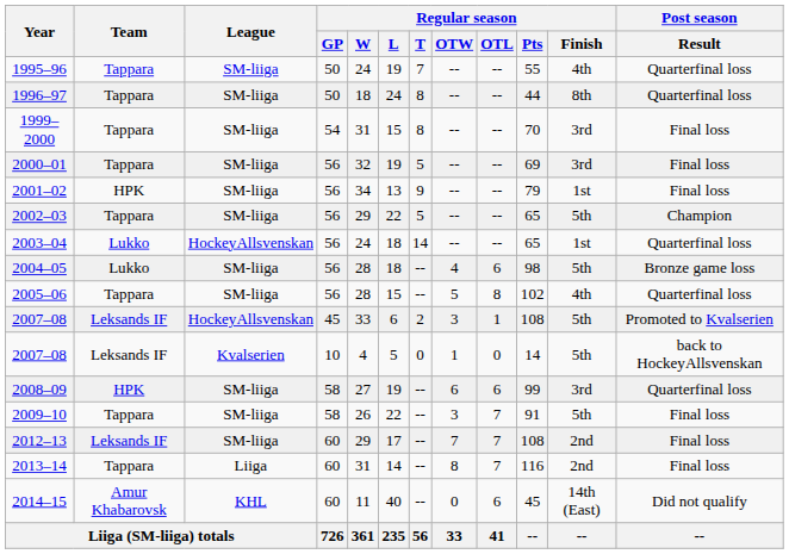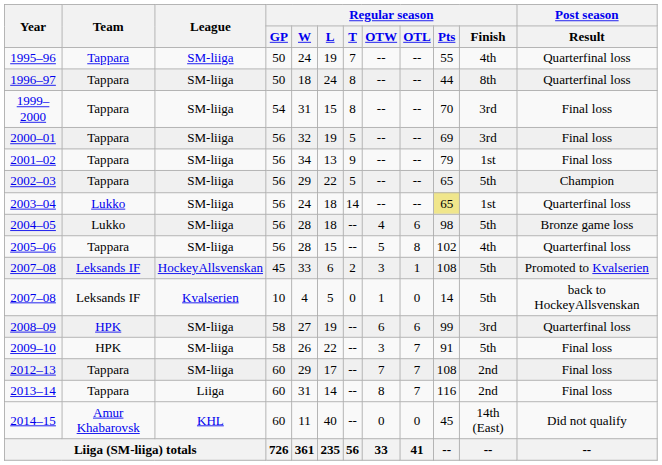 <table class="wikitable" style="font-size: 95%; text-align:center; width:50em">
 <tr>
 <th rowspan="2">Year</th>
 <th rowspan="2">Team</th>
 <th rowspan="2">League</th>
 <th colspan="8"><a href='#'>Regular season</a></th>
 <th colspan="1"><a href='#'>Post season</a></th>
 </tr>
 <tr>
 <th><a href='#'>GP</a></th>
 <th><a href='#'>W</a></th>
 <th><a href='#'>L</a></th>
 <th><a href='#'>T</a></th>
 <th><a href='#'>OTW</a></th>
 <th><a href='#'>OTL</a></th>
 <th><a href='#'>Pts</a></th>
 <th>Finish</th>
 <th>Result</th>
 </tr>
 <tr>
 <td><a href='#'>1995–96</a></td>
 <td><a href='#'>Tappara</a></td>
 <td><a href='#'>SM-liiga</a></td>
 <td>50</td>
 <td>24</td>
 <td>19</td>
 <td>7</td>
 <td>--</td>
 <td>--</td>
 <td>55</td>
 <td>4th</td>
 <td>Quarterfinal loss</td>
 </tr>
 <tr bgcolor="#f0f0f0">
 <td><a href='#'>1996–97</a></td>
 <td>Tappara</td>
 <td>SM-liiga</td>
 <td>50</td>
 <td>18</td>
 <td>24</td>
 <td>8</td>
 <td>--</td>
 <td>--</td>
 <td>44</td>
 <td>8th</td>
 <td>Quarterfinal loss</td>
 </tr>
 <tr>
 <td><a href='#'>1999–2000</a></td>
 <td>Tappara</td>
 <td>SM-liiga</td>
 <td>54</td>
 <td>31</td>
 <td>15</td>
 <td>8</td>
 <td>--</td>
 <td>--</td>
 <td>70</td>
 <td>3rd</td>
 <td>Final loss</td>
 </tr>
 <tr bgcolor="#f0f0f0">
 <td><a href='#'>2000–01</a></td>
 <td>Tappara</td>
 <td>SM-liiga</td>
 <td>56</td>
 <td>32</td>
 <td>19</td>
 <td>5</td>
 <td>--</td>
 <td>--</td>
 <td>69</td>
 <td>3rd</td>
 <td>Final loss</td>
 </tr>
 <tr>
 <td><a href='#'>2001–02</a></td>
-<td>HPK</td>
+<td>Tappara</td>
 <td>SM-liiga</td>
 <td>56</td>
 <td>34</td>
 <td>13</td>
 <td>9</td>
 <td>--</td>
 <td>--</td>
 <td>79</td>
 <td>1st</td>
 <td>Final loss</td>
 </tr>
 <tr bgcolor="#f0f0f0">
 <td><a href='#'>2002–03</a></td>
 <td>Tappara</td>
 <td>SM-liiga</td>
 <td>56</td>
 <td>29</td>
 <td>22</td>
 <td>5</td>
 <td>--</td>
 <td>--</td>
 <td>65</td>
 <td>5th</td>
 <td>Champion</td>
 </tr>
 <tr>
 <td><a href='#'>2003–04</a></td>
 <td><a href='#'>Lukko</a></td>
-<td><a href='#'>HockeyAllsvenskan</a></td>
+<td>SM-liiga</td>
 <td>56</td>
 <td>24</td>
 <td>18</td>
 <td>14</td>
 <td>--</td>
 <td>--</td>
-<td>65</td>
+<td style="background: khaki;">65</td>
 <td>1st</td>
 <td>Quarterfinal loss</td>
 </tr>
 <tr bgcolor="#f0f0f0">
 <td><a href='#'>2004–05</a></td>
 <td>Lukko</td>
 <td>SM-liiga</td>
 <td>56</td>
 <td>28</td>
 <td>18</td>
 <td>--</td>
 <td>4</td>
 <td>6</td>
 <td>98</td>
 <td>5th</td>
 <td>Bronze game loss</td>
 </tr>
 <tr>
 <td><a href='#'>2005–06</a></td>
 <td>Tappara</td>
 <td>SM-liiga</td>
 <td>56</td>
 <td>28</td>
 <td>15</td>
 <td>--</td>
 <td>5</td>
 <td>8</td>
 <td>102</td>
 <td>4th</td>
 <td>Quarterfinal loss</td>
 </tr>
 <tr bgcolor="#f0f0f0">
 <td><a href='#'>2007–08</a></td>
 <td><a href='#'>Leksands IF</a></td>
 <td><a href='#'>HockeyAllsvenskan</a></td>
 <td>45</td>
 <td>33</td>
 <td>6</td>
 <td>2</td>
 <td>3</td>
 <td>1</td>
 <td>108</td>
 <td>5th</td>
 <td>Promoted to <a href='#'>Kvalserien</a></td>
 </tr>
 <tr>
 <td><a href='#'>2007–08</a></td>
 <td>Leksands IF</td>
 <td><a href='#'>Kvalserien</a></td>
 <td>10</td>
 <td>4</td>
 <td>5</td>
 <td>0</td>
 <td>1</td>
 <td>0</td>
 <td>14</td>
 <td>5th</td>
 <td>back to HockeyAllsvenskan</td>
 </tr>
 <tr bgcolor="#f0f0f0">
 <td><a href='#'>2008–09</a></td>
 <td><a href='#'>HPK</a></td>
 <td>SM-liiga</td>
 <td>58</td>
 <td>27</td>
 <td>19</td>
 <td>--</td>
 <td>6</td>
 <td>6</td>
 <td>99</td>
 <td>3rd</td>
 <td>Quarterfinal loss</td>
 </tr>
 <tr>
 <td><a href='#'>2009–10</a></td>
-<td>Tappara</td>
+<td>HPK</td>
 <td>SM-liiga</td>
 <td>58</td>
 <td>26</td>
 <td>22</td>
 <td>--</td>
 <td>3</td>
 <td>7</td>
 <td>91</td>
 <td>5th</td>
 <td>Final loss</td>
 </tr>
 <tr bgcolor="#f0f0f0">
 <td><a href='#'>2012–13</a></td>
-<td><a href='#'>Leksands IF</a></td>
+<td>Tappara</td>
 <td>SM-liiga</td>
 <td>60</td>
 <td>29</td>
 <td>17</td>
 <td>--</td>
 <td>7</td>
 <td>7</td>
 <td>108</td>
 <td>2nd</td>
 <td>Final loss</td>
 </tr>
 <tr>
 <td><a href='#'>2013–14</a></td>
 <td>Tappara</td>
 <td>Liiga</td>
 <td>60</td>
 <td>31</td>
 <td>14</td>
 <td>--</td>
 <td>8</td>
 <td>7</td>
 <td>116</td>
 <td>2nd</td>
 <td>Final loss</td>
 </tr>
 <tr bfcolor="#f0f0f0">
 <td><a href='#'>2014–15</a></td>
 <td><a href='#'>Amur Khabarovsk</a></td>
 <td><a href='#'>KHL</a></td>
 <td>60</td>
 <td>11</td>
 <td>40</td>
 <td>--</td>
 <td>0</td>
-<td>6</td>
+<td>0</td>
 <td>45</td>
 <td>14th (East)</td>
 <td>Did not qualify</td>
 </tr>
 <tr bgcolor="#e0e0e0">
 <th colspan="3">Liiga (SM-liiga) totals</th>
 <th>726</th>
 <th>361</th>
 <th>235</th>
 <th>56</th>
 <th>33</th>
 <th>41</th>
 <th>--</th>
 <th>--</th>
 <th>--</th>
 </tr>
 </table>
